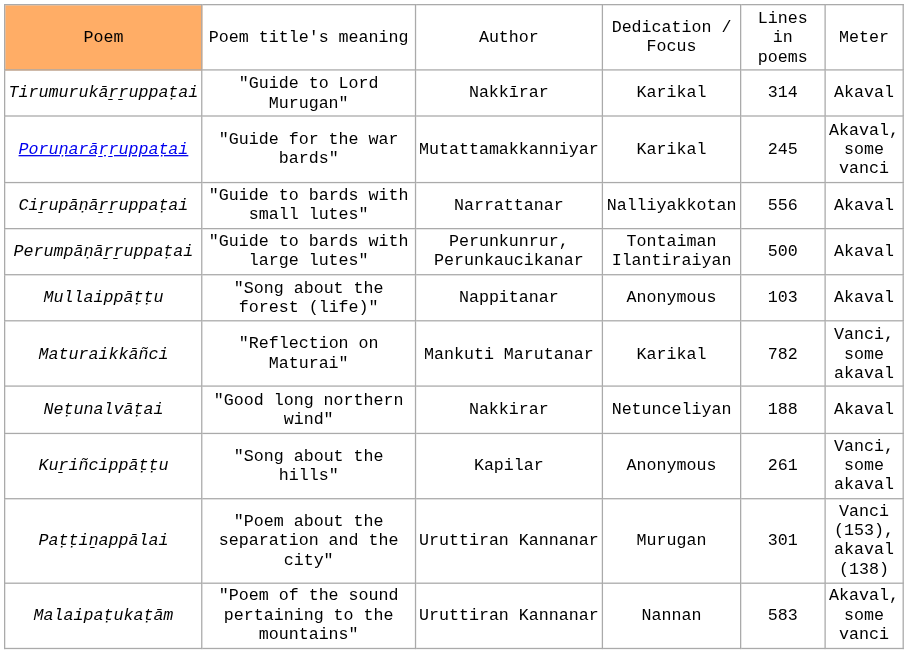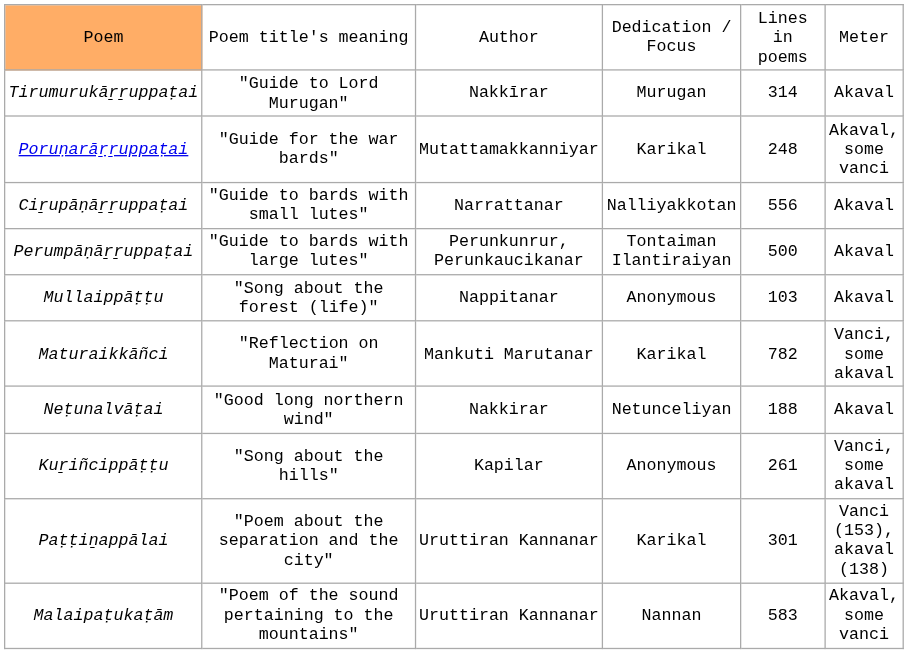 <table class="wikitable" align=center style = " background: transparent; ">
 <tr style="text-align: center;">
 <td width=120px style="background: #ffad66;">Poem</td>
 <td width=150px>Poem title's meaning</td>
 <td width=40px>Author</td>
 <td width=40px>Dedication / Focus</td>
 <td width= 50px>Lines in poems</td>
 <td width= 50px>Meter</td>
 </tr>
 <tr style="text-align: center;">
 <td width=120px><em>Tirumurukāṟṟuppaṭai</em></td>
 <td width=160px>"Guide to Lord Murugan"</td>
 <td width=40px>Nakkīrar</td>
-<td width=40px>Karikal</td>
+<td width=40px>Murugan</td>
 <td width= 50px>314</td>
 <td width= 50px>Akaval</td>
 </tr>
 <tr style="text-align: center;">
 <td width=120px><em><a href='#'>Poruṇarāṟṟuppaṭai</a></em></td>
 <td width=120px>"Guide for the war bards"</td>
 <td width=40px>Mutattamakkanniyar</td>
 <td width=40px>Karikal</td>
-<td width= 60px>245</td>
+<td width= 60px>248</td>
 <td width= 50px>Akaval, some vanci</td>
 </tr>
 <tr style="text-align: center;">
 <td width=120px><em>Ciṟupāṇāṟṟuppaṭai</em></td>
 <td width=120px>"Guide to bards with small lutes"</td>
 <td width=40px>Narrattanar</td>
 <td width=40px>Nalliyakkotan</td>
 <td width= 60px>556</td>
 <td width= 50px>Akaval</td>
 </tr>
 <tr style="text-align: center;">
 <td width=120px><em>Perumpāṇāṟṟuppaṭai</em></td>
 <td width=120px>"Guide to bards with large lutes"</td>
 <td width=40px>Perunkunrur, Perunkaucikanar</td>
 <td width=40px>Tontaiman Ilantiraiyan</td>
 <td width= 60px>500</td>
 <td width= 50px>Akaval</td>
 </tr>
 <tr style="text-align: center;">
 <td width=120px><em>Mullaippāṭṭu</em></td>
 <td width=160px>"Song about the forest (life)"</td>
 <td width=40px>Nappitanar</td>
 <td width=40px>Anonymous</td>
 <td width= 50px>103</td>
 <td width= 50px>Akaval</td>
 </tr>
 <tr style="text-align: center;">
 <td width=120px><em>Maturaikkāñci</em></td>
 <td width=160px>"Reflection on Maturai"</td>
 <td width=40px>Mankuti Marutanar</td>
 <td width=40px>Karikal</td>
 <td width= 50px>782</td>
 <td width= 50px>Vanci, some akaval</td>
 </tr>
 <tr style="text-align: center;">
 <td width=120px><em>Neṭunalvāṭai</em></td>
 <td width=160px>"Good long northern wind"</td>
 <td width=40px>Nakkirar</td>
 <td width=40px>Netunceliyan</td>
 <td width= 60px>188</td>
 <td width= 50px>Akaval</td>
 </tr>
 <tr style="text-align: center;">
 <td width=120px><em>Kuṟiñcippāṭṭu</em></td>
 <td width=160px>"Song about the hills"</td>
 <td width=40px>Kapilar</td>
 <td width=40px>Anonymous</td>
 <td width= 50px>261</td>
 <td width= 50px>Vanci, some akaval</td>
 </tr>
 <tr style="text-align: center;">
 <td width=120px><em>Paṭṭiṉappālai</em></td>
 <td width=160px>"Poem about the separation and the city"</td>
 <td width=40px>Uruttiran Kannanar</td>
-<td width=40px>Murugan</td>
+<td width=40px>Karikal</td>
 <td width= 60px>301</td>
 <td width= 50px>Vanci (153), akaval (138)</td>
 </tr>
 <tr style="text-align: center;">
 <td width=120px><em>Malaipaṭukaṭām</em></td>
 <td width=160px>"Poem of the sound pertaining to the mountains"</td>
 <td width=40px>Uruttiran Kannanar</td>
 <td width=40px>Nannan</td>
 <td width= 50px>583</td>
 <td width= 50px>Akaval, some vanci</td>
 </tr>
 </table>
